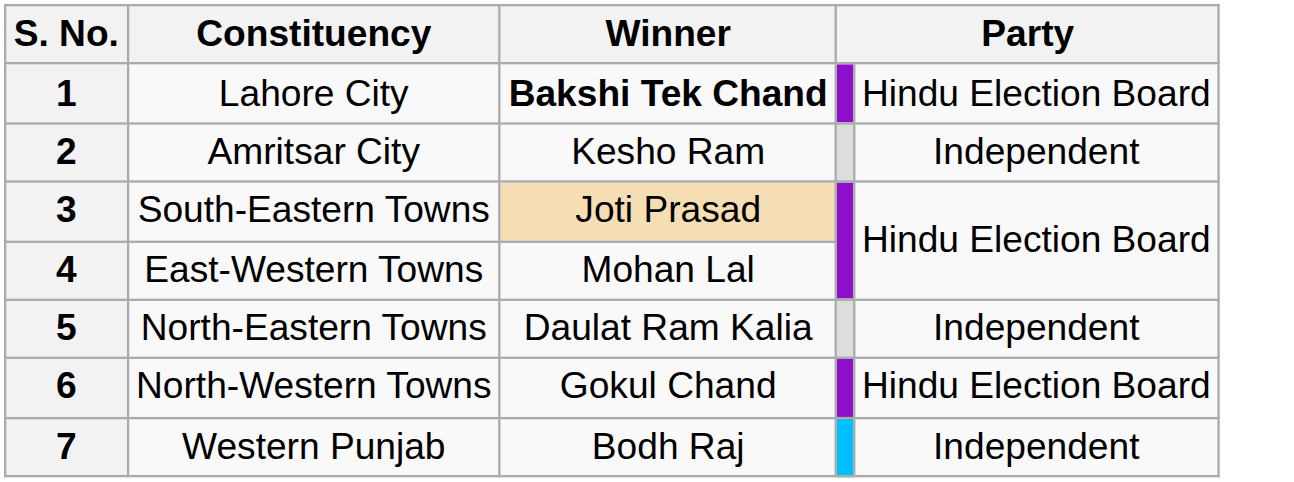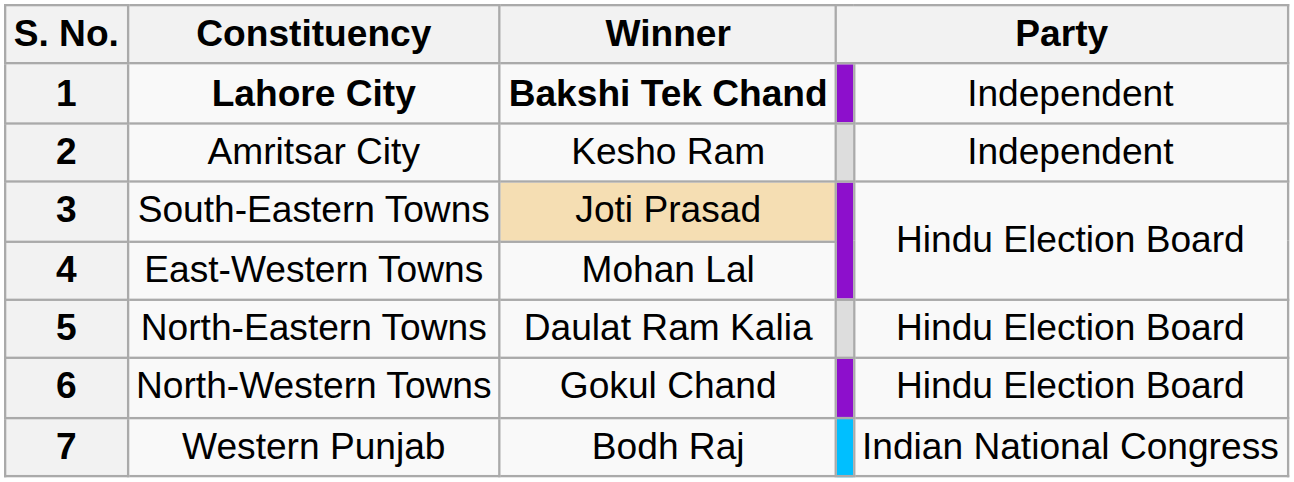 <table class="wikitable" style="text-align:center">
 <tr>
 <th>S. No.</th>
 <th>Constituency</th>
 <th>Winner</th>
 <th colspan=2>Party</th>
 </tr>
 <tr>
 <th>1</th>
-<td>Lahore City</td>
+<td><strong>Lahore City</strong></td>
 <td><strong>Bakshi Tek Chand</strong></td>
 <td bgcolor=#8D0FCC></td>
-<td>Hindu Election Board</td>
+<td>Independent</td>
 </tr>
 <tr>
 <th>2</th>
 <td>Amritsar City</td>
 <td>Kesho Ram</td>
 <td bgcolor=#DDDDDD></td>
 <td>Independent</td>
 </tr>
 <tr>
 <th>3</th>
 <td>South-Eastern Towns</td>
 <td bgcolor=wheat>Joti Prasad</td>
 <td bgcolor=#8D0FCC rowspan=2></td>
 <td rowspan=2>Hindu Election Board</td>
 </tr>
 <tr>
 <th>4</th>
 <td>East-Western Towns</td>
 <td>Mohan Lal</td>
 </tr>
 <tr>
 <th>5</th>
 <td>North-Eastern Towns</td>
 <td>Daulat Ram Kalia</td>
 <td bgcolor=#DDDDDD></td>
-<td>Independent</td>
+<td>Hindu Election Board</td>
 </tr>
 <tr>
 <th>6</th>
 <td>North-Western Towns</td>
 <td>Gokul Chand</td>
 <td bgcolor=#8D0FCC></td>
 <td>Hindu Election Board</td>
 </tr>
 <tr>
 <th>7</th>
 <td>Western Punjab</td>
 <td>Bodh Raj</td>
 <td bgcolor=#00BFFF></td>
-<td>Independent</td>
+<td>Indian National Congress</td>
 </tr>
 </table>
